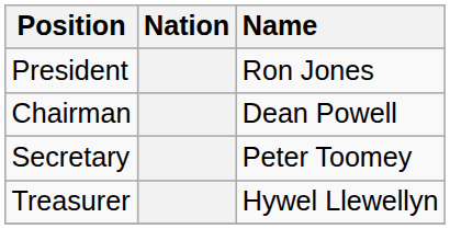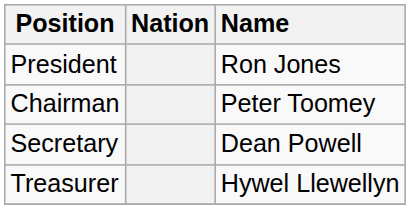 <table class=wikitable>
 <tr>
 <th>Position</th>
 <th style="text-align:left">Nation</th>
 <th style="text-align:left">Name</th>
 </tr>
 <tr>
 <td>President</td>
 <th></th>
 <td>Ron Jones</td>
 </tr>
 <tr>
 <td>Chairman</td>
 <th></th>
-<td>Dean Powell</td>
+<td>Peter Toomey</td>
 </tr>
 <tr>
 <td>Secretary</td>
 <th></th>
-<td>Peter Toomey</td>
+<td>Dean Powell</td>
 </tr>
 <tr>
 <td>Treasurer</td>
 <th></th>
 <td>Hywel Llewellyn</td>
 </tr>
 <tr>
 </tr>
 </table>
